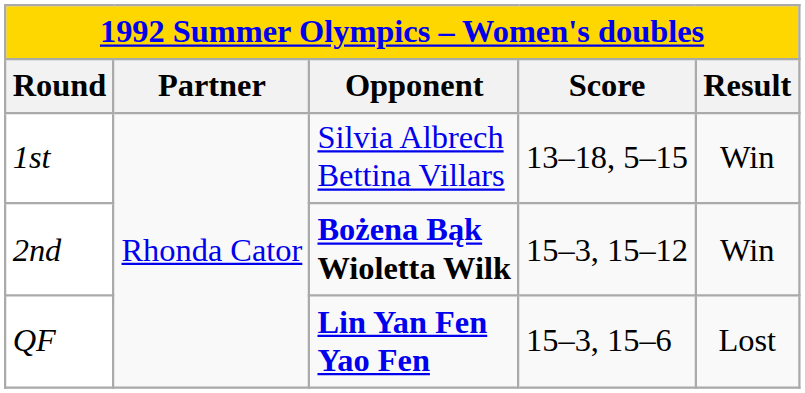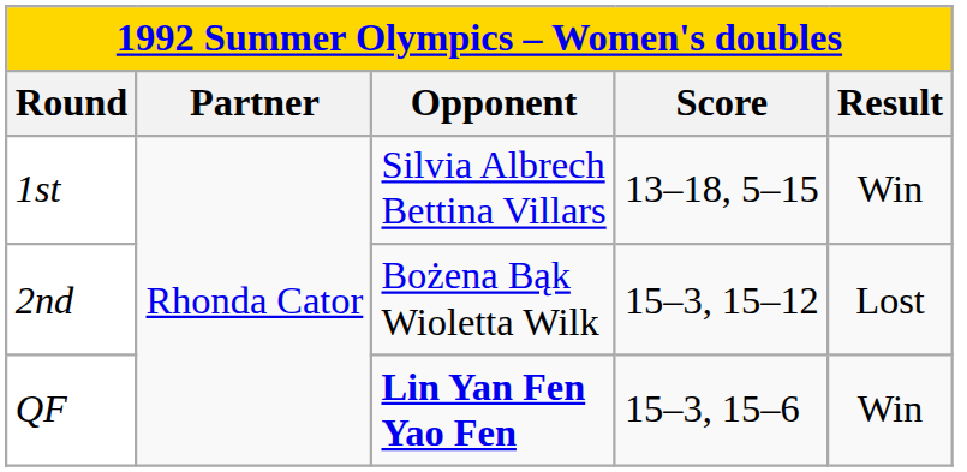 <table class="wikitable" style="font-size: 90%; text-align: center;">
 <tr>
 <th colspan="5" style="background:gold;"><a href='#'>1992 Summer Olympics – Women's doubles</a></th>
 </tr>
 <tr>
 <th>Round</th>
 <th>Partner</th>
 <th>Opponent</th>
 <th>Score</th>
 <th>Result</th>
 </tr>
 <tr>
 <td style="text-align:left; background:white"><em>1st</em></td>
 <td rowspan="3" align="left"> <a href='#'>Rhonda Cator</a></td>
 <td align="left"> <a href='#'>Silvia Albrech</a> <br> <a href='#'>Bettina Villars</a></td>
 <td align="left">13–18, 5–15</td>
 <td align="center">Win</td>
 </tr>
 <tr>
 <td style="text-align:left; background:white"><em>2nd</em></td>
-<td align="left"><strong> <a href='#'>Bożena Bąk</a> <br> Wioletta Wilk</strong></td>
+<td align="left"> <a href='#'>Bożena Bąk</a> <br> Wioletta Wilk</td>
 <td align="left">15–3, 15–12</td>
-<td align="center">Win</td>
+<td align="center">Lost</td>
 </tr>
 <tr>
 <td style="text-align:left; background:white"><em>QF</em></td>
 <td align="left"><strong> <a href='#'>Lin Yan Fen</a> <br> <a href='#'>Yao Fen</a></strong></td>
 <td align="left">15–3, 15–6</td>
-<td align="center">Lost</td>
+<td align="center">Win</td>
 </tr>
 </table>
